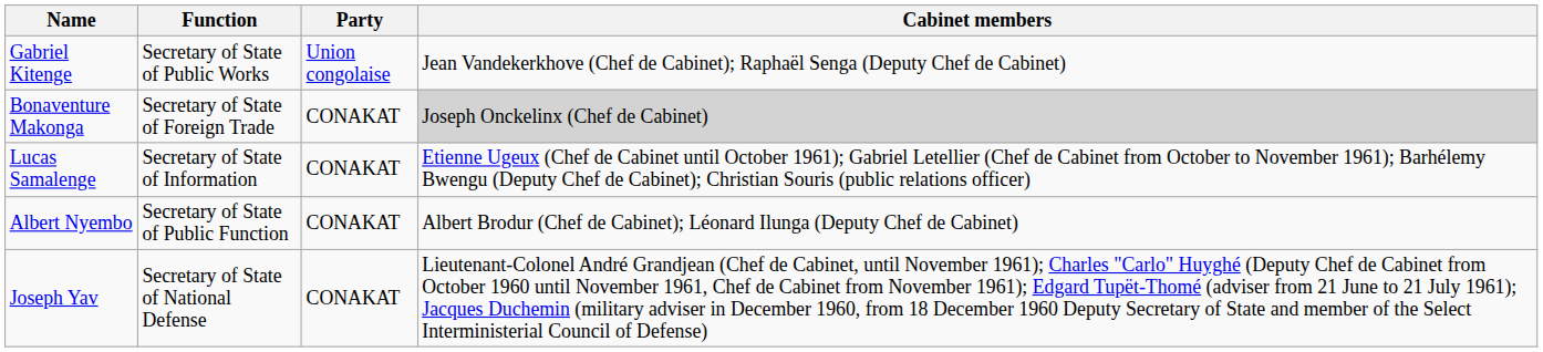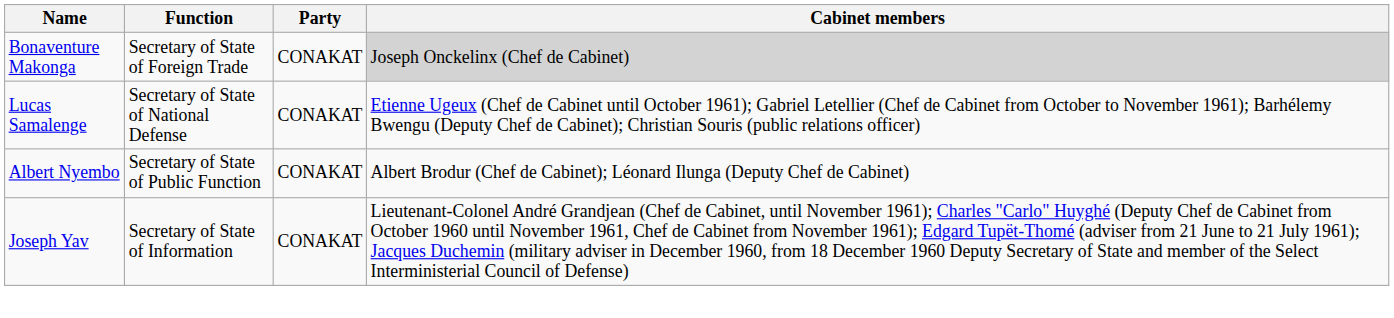 <table class="wikitable">
 <tr>
 <th>Name</th>
 <th>Function</th>
 <th>Party</th>
 <th>Cabinet members</th>
-</tr>
-<tr>
-<td><a href='#'>Gabriel Kitenge</a></td>
-<td>Secretary of State of Public Works</td>
-<td><a href='#'>Union congolaise</a></td>
-<td>Jean Vandekerkhove (Chef de Cabinet); Raphaël Senga (Deputy Chef de Cabinet)</td>
 </tr>
 <tr>
 <td><a href='#'>Bonaventure Makonga</a></td>
 <td>Secretary of State of Foreign Trade</td>
 <td>CONAKAT</td>
 <td style="background: lightgrey;">Joseph Onckelinx (Chef de Cabinet)</td>
 </tr>
 <tr>
 <td><a href='#'>Lucas Samalenge</a></td>
-<td>Secretary of State of Information</td>
+<td>Secretary of State of National Defense</td>
 <td>CONAKAT</td>
 <td><a href='#'>Etienne Ugeux</a> (Chef de Cabinet until October 1961); Gabriel Letellier (Chef de Cabinet from October to November 1961); Barhélemy Bwengu (Deputy Chef de Cabinet); Christian Souris (public relations officer)</td>
 </tr>
 <tr>
 <td><a href='#'>Albert Nyembo</a></td>
 <td>Secretary of State of Public Function</td>
 <td>CONAKAT</td>
 <td>Albert Brodur (Chef de Cabinet); Léonard Ilunga (Deputy Chef de Cabinet)</td>
 </tr>
 <tr>
 <td><a href='#'>Joseph Yav</a></td>
-<td>Secretary of State of National Defense</td>
+<td>Secretary of State of Information</td>
 <td>CONAKAT</td>
 <td>Lieutenant-Colonel André Grandjean (Chef de Cabinet, until November 1961); <a href='#'>Charles "Carlo" Huyghé</a> (Deputy Chef de Cabinet from October 1960 until November 1961, Chef de Cabinet from November 1961); <a href='#'>Edgard Tupët-Thomé</a> (adviser from 21 June to 21 July 1961); <a href='#'>Jacques Duchemin</a> (military adviser in December 1960, from 18 December 1960 Deputy Secretary of State and member of the Select Interministerial Council of Defense)</td>
 </tr>
 </table>
